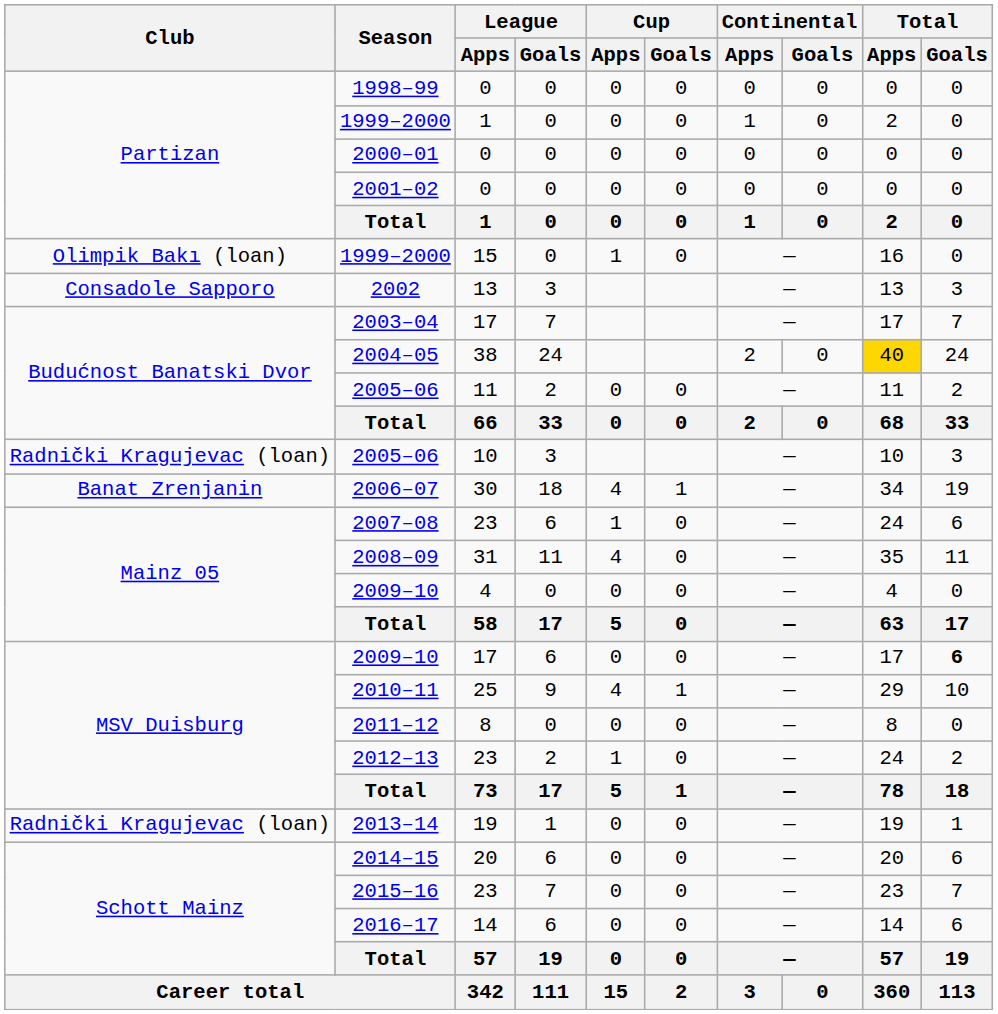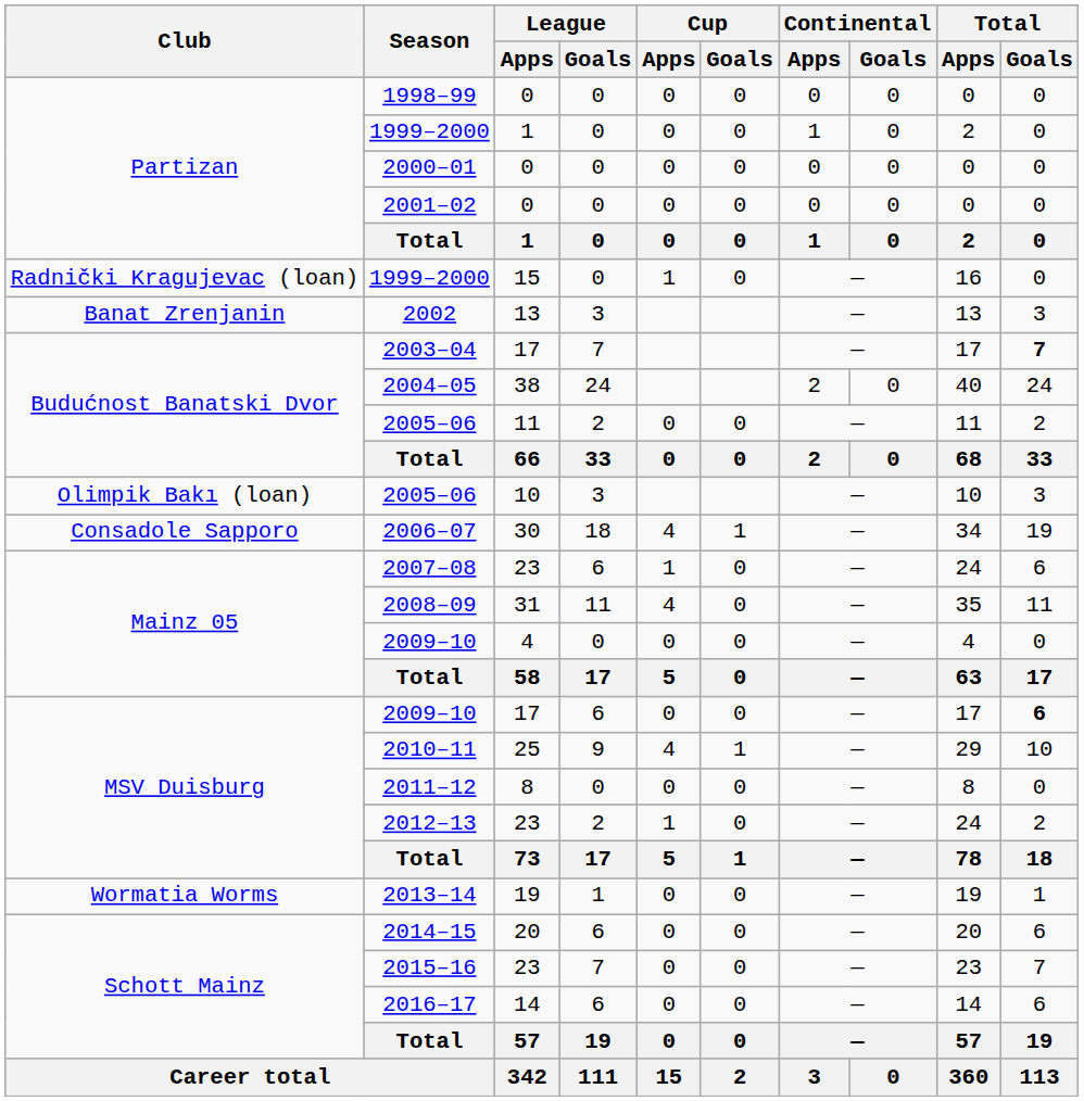 <table class="wikitable" style="text-align:center">
 <tr>
 <th rowspan="2">Club</th>
 <th rowspan="2">Season</th>
 <th colspan="2">League</th>
 <th colspan="2">Cup</th>
 <th colspan="2">Continental</th>
 <th colspan="2">Total</th>
 </tr>
 <tr>
 <th>Apps</th>
 <th>Goals</th>
 <th>Apps</th>
 <th>Goals</th>
 <th>Apps</th>
 <th>Goals</th>
 <th>Apps</th>
 <th>Goals</th>
 </tr>
 <tr>
 <td rowspan="5"><a href='#'>Partizan</a></td>
 <td><a href='#'>1998–99</a></td>
 <td>0</td>
 <td>0</td>
 <td>0</td>
 <td>0</td>
 <td>0</td>
 <td>0</td>
 <td>0</td>
 <td>0</td>
 </tr>
 <tr>
 <td><a href='#'>1999–2000</a></td>
 <td>1</td>
 <td>0</td>
 <td>0</td>
 <td>0</td>
 <td>1</td>
 <td>0</td>
 <td>2</td>
 <td>0</td>
 </tr>
 <tr>
 <td><a href='#'>2000–01</a></td>
 <td>0</td>
 <td>0</td>
 <td>0</td>
 <td>0</td>
 <td>0</td>
 <td>0</td>
 <td>0</td>
 <td>0</td>
 </tr>
 <tr>
 <td><a href='#'>2001–02</a></td>
 <td>0</td>
 <td>0</td>
 <td>0</td>
 <td>0</td>
 <td>0</td>
 <td>0</td>
 <td>0</td>
 <td>0</td>
 </tr>
 <tr>
 <th>Total</th>
 <th>1</th>
 <th>0</th>
 <th>0</th>
 <th>0</th>
 <th>1</th>
 <th>0</th>
 <th>2</th>
 <th>0</th>
 </tr>
 <tr>
-<td><a href='#'>Olimpik Bakı</a> (loan)</td>
+<td><a href='#'>Radnički Kragujevac</a> (loan)</td>
 <td><a href='#'>1999–2000</a></td>
 <td>15</td>
 <td>0</td>
 <td>1</td>
 <td>0</td>
 <td colspan="2">—</td>
 <td>16</td>
 <td>0</td>
 </tr>
 <tr>
-<td><a href='#'>Consadole Sapporo</a></td>
+<td><a href='#'>Banat Zrenjanin</a></td>
 <td><a href='#'>2002</a></td>
 <td>13</td>
 <td>3</td>
 <td></td>
 <td></td>
 <td colspan="2">—</td>
 <td>13</td>
 <td>3</td>
 </tr>
 <tr>
 <td rowspan="4"><a href='#'>Budućnost Banatski Dvor</a></td>
 <td><a href='#'>2003–04</a></td>
 <td>17</td>
 <td>7</td>
 <td></td>
 <td></td>
 <td colspan="2">—</td>
 <td>17</td>
-<td>7</td>
+<td><strong>7</strong></td>
 </tr>
 <tr>
 <td><a href='#'>2004–05</a></td>
 <td>38</td>
 <td>24</td>
 <td></td>
 <td></td>
 <td>2</td>
 <td>0</td>
-<td style="background: gold;">40</td>
+<td>40</td>
 <td>24</td>
 </tr>
 <tr>
 <td><a href='#'>2005–06</a></td>
 <td>11</td>
 <td>2</td>
 <td>0</td>
 <td>0</td>
 <td colspan="2">—</td>
 <td>11</td>
 <td>2</td>
 </tr>
 <tr>
 <th>Total</th>
 <th>66</th>
 <th>33</th>
 <th>0</th>
 <th>0</th>
 <th>2</th>
 <th>0</th>
 <th>68</th>
 <th>33</th>
 </tr>
 <tr>
-<td><a href='#'>Radnički Kragujevac</a> (loan)</td>
+<td><a href='#'>Olimpik Bakı</a> (loan)</td>
 <td><a href='#'>2005–06</a></td>
 <td>10</td>
 <td>3</td>
 <td></td>
 <td></td>
 <td colspan="2">—</td>
 <td>10</td>
 <td>3</td>
 </tr>
 <tr>
-<td><a href='#'>Banat Zrenjanin</a></td>
+<td><a href='#'>Consadole Sapporo</a></td>
 <td><a href='#'>2006–07</a></td>
 <td>30</td>
 <td>18</td>
 <td>4</td>
 <td>1</td>
 <td colspan="2">—</td>
 <td>34</td>
 <td>19</td>
 </tr>
 <tr>
 <td rowspan="4"><a href='#'>Mainz 05</a></td>
 <td><a href='#'>2007–08</a></td>
 <td>23</td>
 <td>6</td>
 <td>1</td>
 <td>0</td>
 <td colspan="2">—</td>
 <td>24</td>
 <td>6</td>
 </tr>
 <tr>
 <td><a href='#'>2008–09</a></td>
 <td>31</td>
 <td>11</td>
 <td>4</td>
 <td>0</td>
 <td colspan="2">—</td>
 <td>35</td>
 <td>11</td>
 </tr>
 <tr>
 <td><a href='#'>2009–10</a></td>
 <td>4</td>
 <td>0</td>
 <td>0</td>
 <td>0</td>
 <td colspan="2">—</td>
 <td>4</td>
 <td>0</td>
 </tr>
 <tr>
 <th>Total</th>
 <th>58</th>
 <th>17</th>
 <th>5</th>
 <th>0</th>
 <th colspan="2">—</th>
 <th>63</th>
 <th>17</th>
 </tr>
 <tr>
 <td rowspan="5"><a href='#'>MSV Duisburg</a></td>
 <td><a href='#'>2009–10</a></td>
 <td>17</td>
 <td>6</td>
 <td>0</td>
 <td>0</td>
 <td colspan="2">—</td>
 <td>17</td>
 <td><strong>6</strong></td>
 </tr>
 <tr>
 <td><a href='#'>2010–11</a></td>
 <td>25</td>
 <td>9</td>
 <td>4</td>
 <td>1</td>
 <td colspan="2">—</td>
 <td>29</td>
 <td>10</td>
 </tr>
 <tr>
 <td><a href='#'>2011–12</a></td>
 <td>8</td>
 <td>0</td>
 <td>0</td>
 <td>0</td>
 <td colspan="2">—</td>
 <td>8</td>
 <td>0</td>
 </tr>
 <tr>
 <td><a href='#'>2012–13</a></td>
 <td>23</td>
 <td>2</td>
 <td>1</td>
 <td>0</td>
 <td colspan="2">—</td>
 <td>24</td>
 <td>2</td>
 </tr>
 <tr>
 <th>Total</th>
 <th>73</th>
 <th>17</th>
 <th>5</th>
 <th>1</th>
 <th colspan="2">—</th>
 <th>78</th>
 <th>18</th>
 </tr>
 <tr>
-<td><a href='#'>Radnički Kragujevac</a> (loan)</td>
+<td><a href='#'>Wormatia Worms</a></td>
 <td><a href='#'>2013–14</a></td>
 <td>19</td>
 <td>1</td>
 <td>0</td>
 <td>0</td>
 <td colspan="2">—</td>
 <td>19</td>
 <td>1</td>
 </tr>
 <tr>
 <td rowspan="4"><a href='#'>Schott Mainz</a></td>
 <td><a href='#'>2014–15</a></td>
 <td>20</td>
 <td>6</td>
 <td>0</td>
 <td>0</td>
 <td colspan="2">—</td>
 <td>20</td>
 <td>6</td>
 </tr>
 <tr>
 <td><a href='#'>2015–16</a></td>
 <td>23</td>
 <td>7</td>
 <td>0</td>
 <td>0</td>
 <td colspan="2">—</td>
 <td>23</td>
 <td>7</td>
 </tr>
 <tr>
 <td><a href='#'>2016–17</a></td>
 <td>14</td>
 <td>6</td>
 <td>0</td>
 <td>0</td>
 <td colspan="2">—</td>
 <td>14</td>
 <td>6</td>
 </tr>
 <tr>
 <th>Total</th>
 <th>57</th>
 <th>19</th>
 <th>0</th>
 <th>0</th>
 <th colspan="2">—</th>
 <th>57</th>
 <th>19</th>
 </tr>
 <tr>
 <th colspan="2">Career total</th>
 <th>342</th>
 <th>111</th>
 <th>15</th>
 <th>2</th>
 <th>3</th>
 <th>0</th>
 <th>360</th>
 <th>113</th>
 </tr>
 </table>
